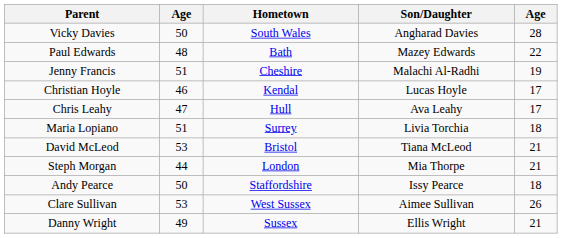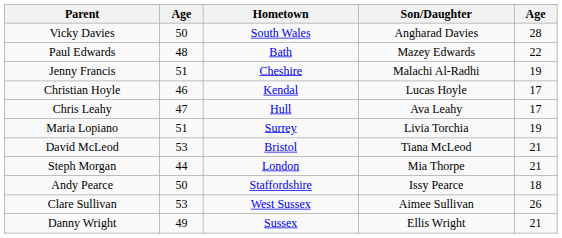 <table class="wikitable sortable" style="text-align:center;">
 <tr>
 <th style="width:200px;"><strong>Parent</strong></th>
 <th style="width:50px;"><strong>Age</strong></th>
 <th style="width:200px;"><strong>Hometown</strong></th>
 <th style="width:200px;"><strong>Son/Daughter</strong></th>
 <th style="width:50px;"><strong>Age</strong></th>
 </tr>
 <tr>
 <td>Vicky Davies</td>
 <td>50</td>
 <td><a href='#'>South Wales</a></td>
 <td>Angharad Davies</td>
 <td>28</td>
 </tr>
 <tr>
 <td>Paul Edwards</td>
 <td>48</td>
 <td><a href='#'>Bath</a></td>
 <td>Mazey Edwards</td>
 <td>22</td>
 </tr>
 <tr>
 <td>Jenny Francis</td>
 <td>51</td>
 <td><a href='#'>Cheshire</a></td>
 <td>Malachi Al-Radhi</td>
 <td>19</td>
 </tr>
 <tr>
 <td>Christian Hoyle</td>
 <td>46</td>
 <td><a href='#'>Kendal</a></td>
 <td>Lucas Hoyle</td>
 <td>17</td>
 </tr>
 <tr>
 <td>Chris Leahy</td>
 <td>47</td>
 <td><a href='#'>Hull</a></td>
 <td>Ava Leahy</td>
 <td>17</td>
 </tr>
 <tr>
 <td>Maria Lopiano</td>
 <td>51</td>
 <td><a href='#'>Surrey</a></td>
 <td>Livia Torchia</td>
-<td>18</td>
+<td>19</td>
 </tr>
 <tr>
 <td>David McLeod</td>
 <td>53</td>
 <td><a href='#'>Bristol</a></td>
 <td>Tiana McLeod</td>
 <td>21</td>
 </tr>
 <tr>
 <td>Steph Morgan</td>
 <td>44</td>
 <td><a href='#'>London</a></td>
 <td>Mia Thorpe</td>
 <td>21</td>
 </tr>
 <tr>
 <td>Andy Pearce</td>
 <td>50</td>
 <td><a href='#'>Staffordshire</a></td>
 <td>Issy Pearce</td>
 <td>18</td>
 </tr>
 <tr>
 <td>Clare Sullivan</td>
 <td>53</td>
 <td><a href='#'>West Sussex</a></td>
 <td>Aimee Sullivan</td>
 <td>26</td>
 </tr>
 <tr>
 <td>Danny Wright</td>
 <td>49</td>
 <td><a href='#'>Sussex</a></td>
 <td>Ellis Wright</td>
 <td>21</td>
 </tr>
 </table>
